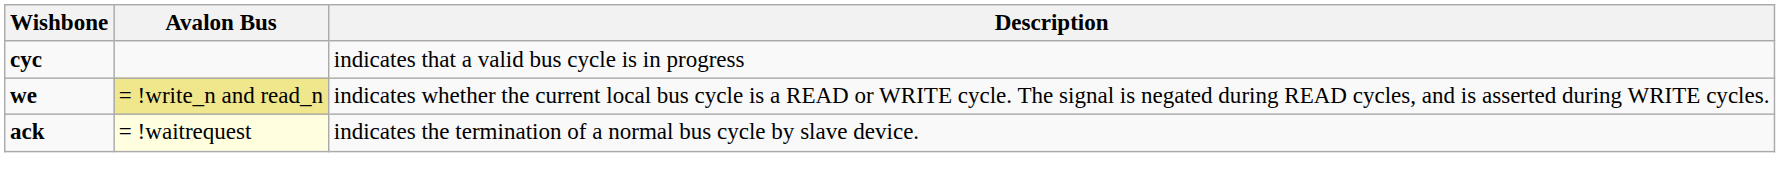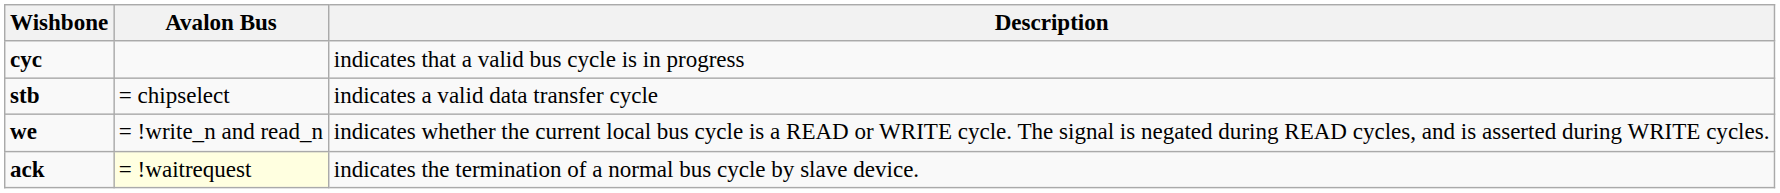 <table class="wikitable">
 <tr>
 <th>Wishbone</th>
 <th>Avalon Bus</th>
 <th>Description</th>
 </tr>
 <tr>
 <td><strong>cyc</strong></td>
 <td></td>
 <td>indicates that a valid bus cycle is in progress</td>
 </tr>
 <tr>
+<td><strong>stb</strong></td>
+<td>= chipselect</td>
+<td>indicates a valid data transfer cycle</td>
+</tr>
+<tr>
 <td><strong>we</strong></td>
-<td style="background: khaki;">= !write_n and read_n</td>
+<td>= !write_n and read_n</td>
 <td>indicates whether the current local bus cycle is a READ or WRITE cycle. The signal is negated during READ cycles, and is asserted during WRITE cycles.</td>
 </tr>
 <tr>
 <td><strong>ack</strong></td>
 <td style="background: lightyellow;">= !waitrequest</td>
 <td>indicates the termination of a normal bus cycle by slave device.</td>
 </tr>
 </table>
